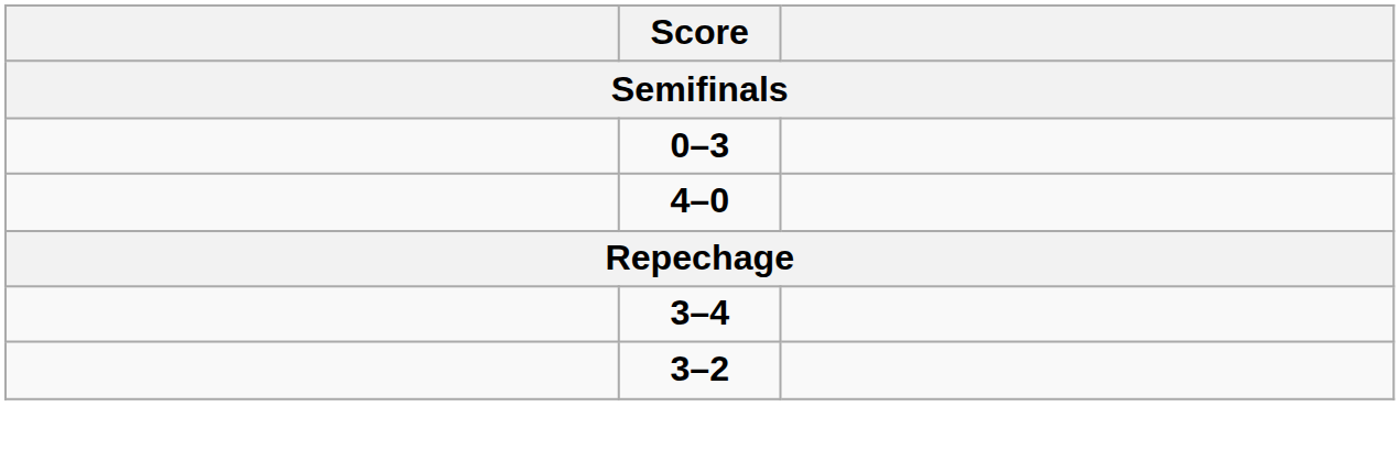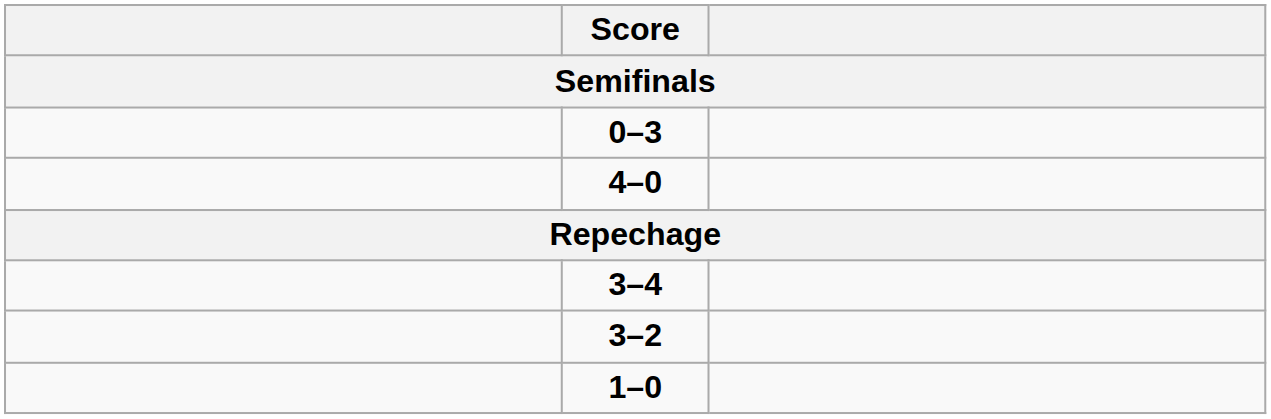 <table class="wikitable" style="text-align: left;">
 <tr>
 <th align="right" width="270"></th>
 <th width="65">Score</th>
 <th align="left" width="270"></th>
 </tr>
 <tr>
 <th colspan="3">Semifinals</th>
 </tr>
 <tr>
 <td></td>
 <td align=center><strong>0–3</strong></td>
 <td><strong></strong></td>
 </tr>
 <tr>
 <td><strong></strong></td>
 <td align=center><strong>4–0</strong></td>
 <td></td>
 </tr>
 <tr>
 <th colspan="3">Repechage</th>
 </tr>
 <tr>
 <td></td>
 <td align=center><strong>3–4</strong></td>
 <td><strong></strong></td>
 </tr>
 <tr>
 <td><strong></strong></td>
 <td align=center><strong>3–2</strong></td>
 <td></td>
 </tr>
+<tr>
+<td><strong></strong></td>
+<td align=center><strong>1–0</strong></td>
+<td></td>
+</tr>
 </table>
